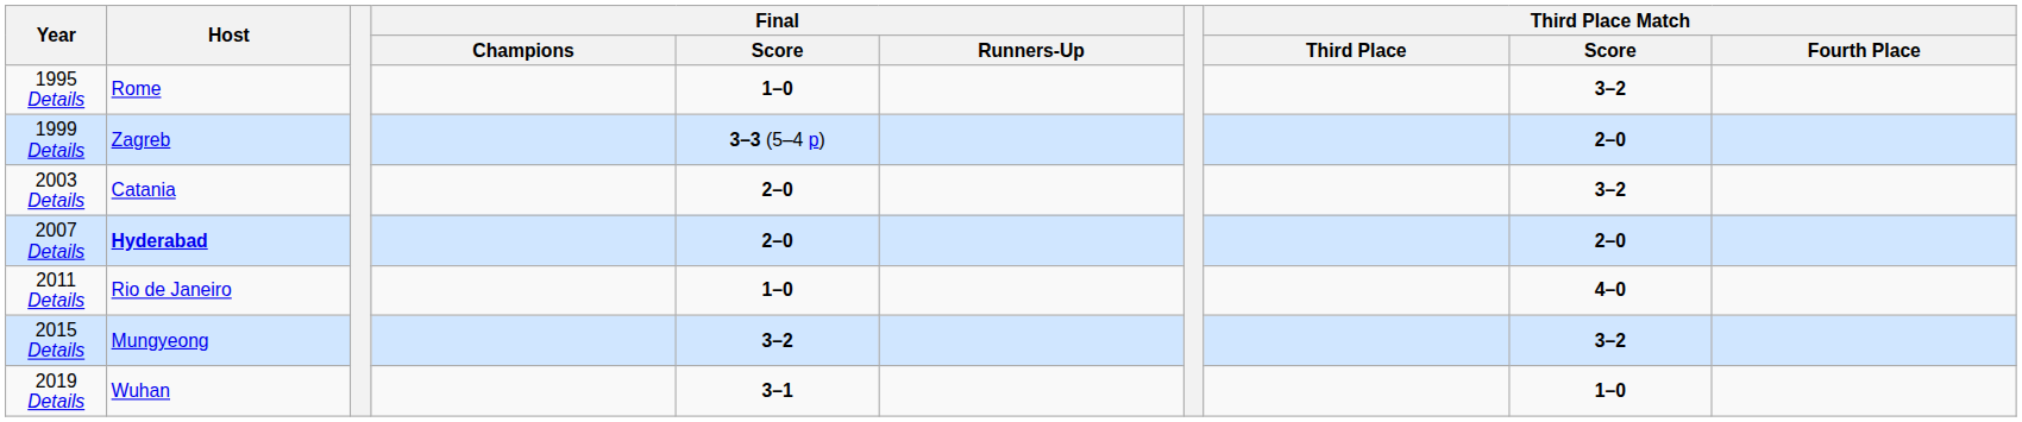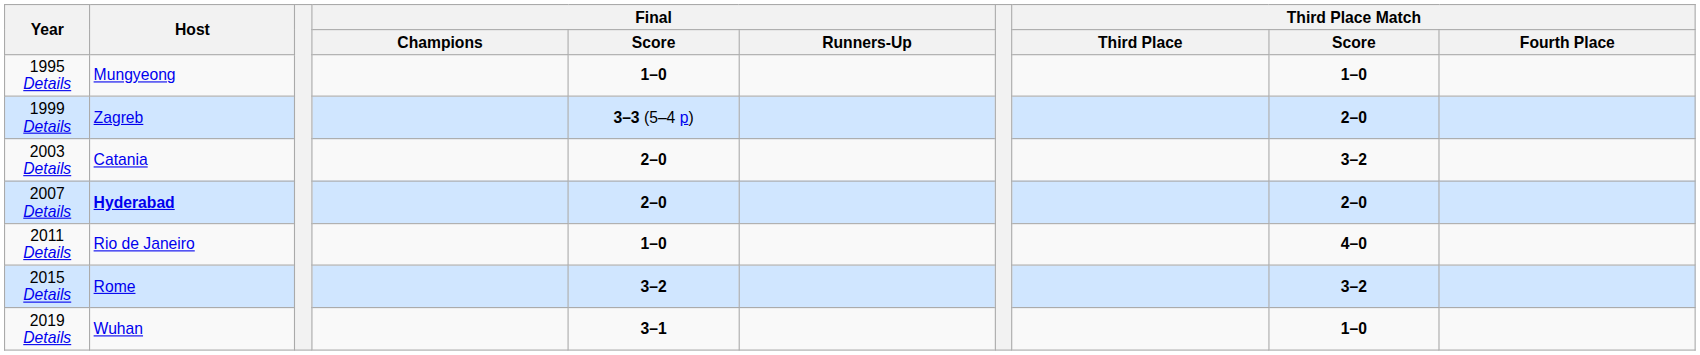 <table class="wikitable" style="font-size: 90%; text-align: center; width: 98%;">
 <tr>
 <th rowspan="2" width="5%">Year</th>
 <th rowspan="2" width="12%">Host</th>
 <th width=1% rowspan=9 bgcolor=ffffff></th>
 <th colspan="3">Final</th>
 <th width=1% rowspan=9 bgcolor=ffffff></th>
 <th colspan="3">Third Place Match</th>
 </tr>
 <tr>
 <th width="15%">Champions</th>
 <th width="10%">Score</th>
 <th width="15%">Runners-Up</th>
 <th width="15%">Third Place</th>
 <th width="10%">Score</th>
 <th width="15%">Fourth Place</th>
 </tr>
 <tr>
 <td>1995<br><em><a href='#'>Details</a></em></td>
-<td align=left> <a href='#'>Rome</a></td>
+<td align=left> <a href='#'>Mungyeong</a></td>
 <td><strong></strong></td>
 <td><strong>1–0</strong></td>
 <td></td>
 <td></td>
-<td><strong>3–2</strong></td>
+<td><strong>1–0</strong></td>
 <td></td>
 </tr>
 <tr style="background: #D0E6FF;">
 <td>1999<br><em><a href='#'>Details</a></em></td>
 <td align=left> <a href='#'>Zagreb</a></td>
 <td><strong></strong></td>
 <td><strong>3–3</strong> (5–4 <a href='#'>p</a>)</td>
 <td></td>
 <td></td>
 <td><strong>2–0</strong></td>
 <td></td>
 </tr>
 <tr>
 <td>2003<br><em><a href='#'>Details</a></em></td>
 <td align=left> <a href='#'>Catania</a></td>
 <td><strong></strong></td>
 <td><strong>2–0</strong> </td>
 <td></td>
 <td></td>
 <td><strong>3–2</strong></td>
 <td></td>
 </tr>
 <tr style="background: #D0E6FF;">
 <td>2007<br><em><a href='#'>Details</a></em></td>
 <td align=left><strong> <a href='#'>Hyderabad</a></strong></td>
 <td><strong></strong></td>
 <td><strong>2–0</strong></td>
 <td></td>
 <td></td>
 <td><strong>2–0</strong></td>
 <td></td>
 </tr>
 <tr>
 <td>2011<br><em><a href='#'>Details</a></em></td>
 <td align=left> <a href='#'>Rio de Janeiro</a></td>
 <td><strong></strong></td>
 <td><strong>1–0</strong></td>
 <td></td>
 <td></td>
 <td><strong>4–0</strong></td>
 <td></td>
 </tr>
 <tr align="center" bgcolor="#D0E6FF">
 <td>2015<br><em><a href='#'>Details</a></em></td>
-<td align=left> <a href='#'>Mungyeong</a></td>
+<td align=left> <a href='#'>Rome</a></td>
 <td><strong></strong></td>
 <td><strong>3–2</strong></td>
 <td></td>
 <td></td>
 <td><strong>3–2</strong></td>
 <td></td>
 </tr>
 <tr>
 <td>2019<br><em><a href='#'>Details</a></em></td>
 <td align=left> <a href='#'>Wuhan</a></td>
 <td><strong></strong></td>
 <td><strong>3–1</strong></td>
 <td></td>
 <td><strong></strong></td>
 <td><strong>1–0</strong> </td>
 <td></td>
 </tr>
 </table>
